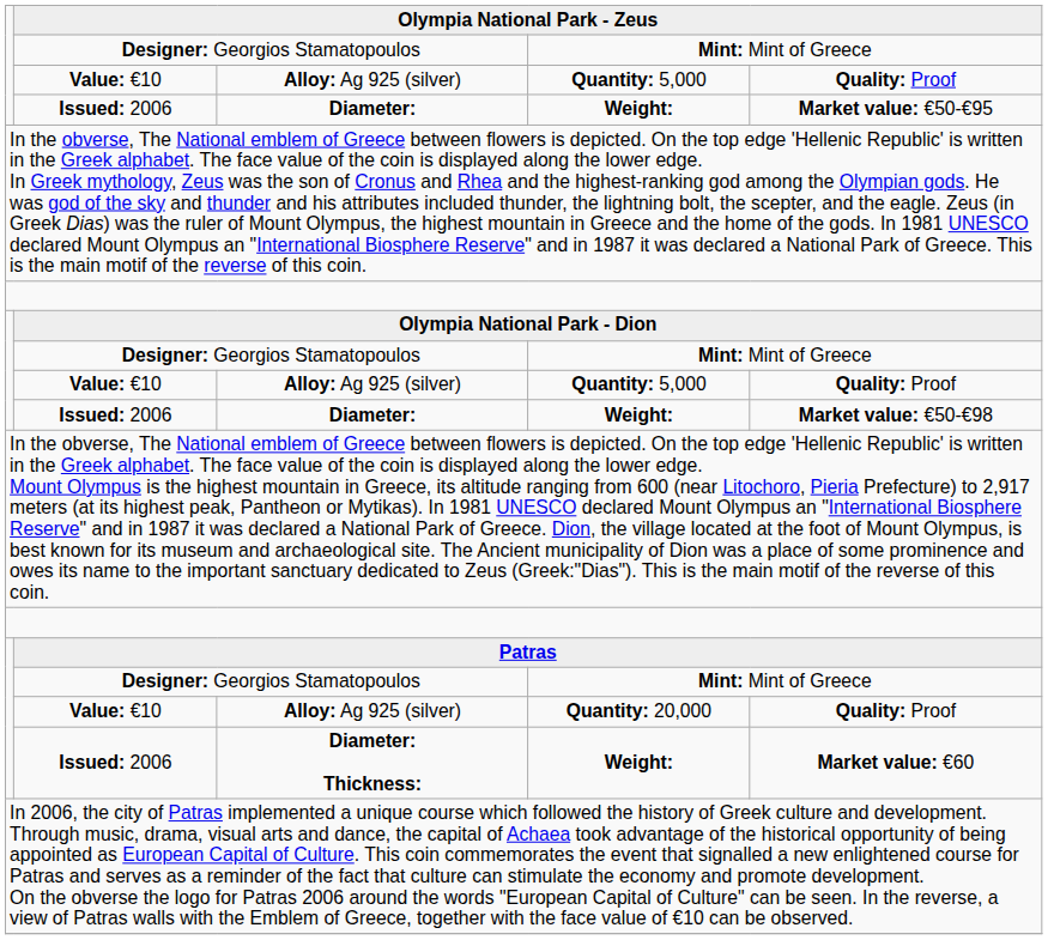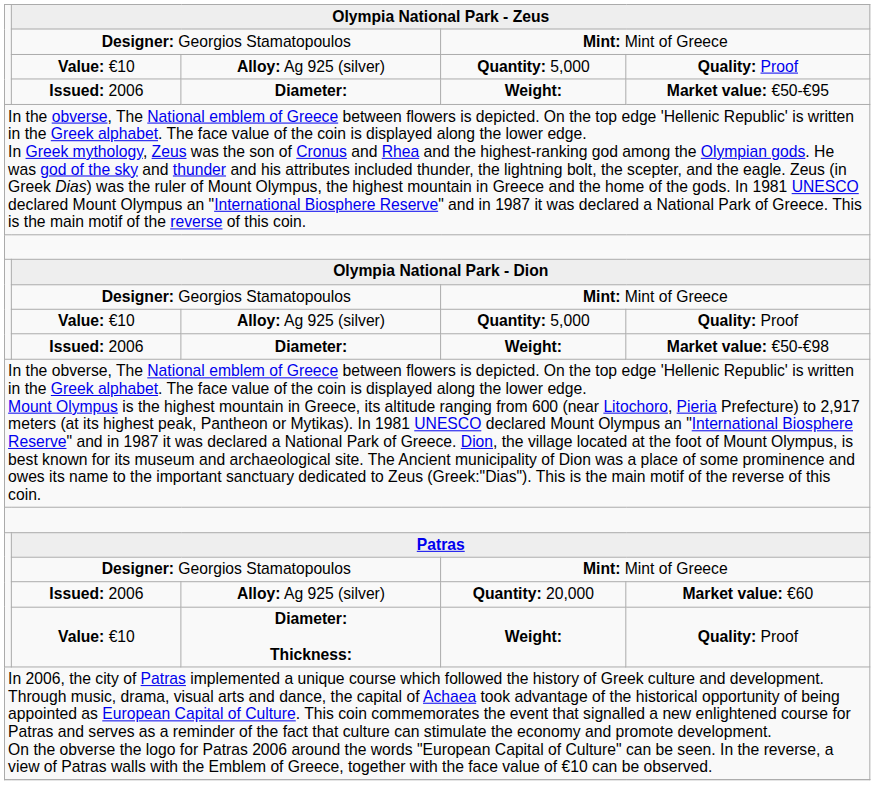 <table class="wikitable" width=100%>
 <tr>
 <td rowspan=4 width="330px" nowrap align=center></td>
 <th colspan="4" align=center style="background:#eeeeee;">Olympia National Park - Zeus</th>
 </tr>
 <tr>
 <td colspan="2" width="50%" align=center><strong>Designer:</strong> Georgios Stamatopoulos</td>
 <td colspan="2" width="50%" align=center><strong>Mint:</strong> Mint of Greece</td>
 </tr>
 <tr>
 <td align=center><strong>Value:</strong> €10</td>
 <td align=center><strong>Alloy:</strong> Ag 925 (silver)</td>
 <td align=center><strong>Quantity:</strong> 5,000</td>
 <td align=center><strong>Quality:</strong> <a href='#'>Proof</a></td>
 </tr>
 <tr>
 <td align=center><strong>Issued:</strong> 2006</td>
 <td align=center><strong>Diameter:</strong> </td>
 <td align=center><strong>Weight:</strong> </td>
 <td align=center><strong>Market value:</strong> €50-€95</td>
 </tr>
 <tr>
 <td colspan="5" align=left>In the <a href='#'>obverse</a>, The <a href='#'>National emblem of Greece</a> between flowers is depicted.  On the top edge 'Hellenic Republic' is written in the <a href='#'>Greek alphabet</a>. The face value of the coin is displayed along the lower edge.<br>In <a href='#'>Greek mythology</a>, <a href='#'>Zeus</a> was the son of <a href='#'>Cronus</a> and <a href='#'>Rhea</a> and the highest-ranking god among the <a href='#'>Olympian gods</a>. He was <a href='#'>god of the sky</a> and <a href='#'>thunder</a> and his attributes included thunder, the lightning bolt, the scepter, and the eagle. Zeus (in Greek <em>Dias</em>) was the ruler of Mount Olympus, the highest mountain in Greece and the home of the gods. In 1981 <a href='#'>UNESCO</a> declared Mount Olympus an "<a href='#'>International Biosphere Reserve</a>" and in 1987 it was declared a National Park of Greece. This is the main motif of the <a href='#'>reverse</a> of this coin.</td>
 </tr>
 <tr>
 <td colspan="5" align=left> </td>
 </tr>
 <tr>
 <td rowspan=4 width="330px" nowrap align=center></td>
 <th colspan="4" align=center style="background:#eeeeee;">Olympia National Park - Dion</th>
 </tr>
 <tr>
 <td colspan="2" width="50%" align=center><strong>Designer:</strong> Georgios Stamatopoulos</td>
 <td colspan="2" width="50%" align=center><strong>Mint:</strong> Mint of Greece</td>
 </tr>
 <tr>
 <td align=center><strong>Value:</strong> €10</td>
 <td align=center><strong>Alloy:</strong> Ag 925 (silver)</td>
 <td align=center><strong>Quantity:</strong> 5,000</td>
 <td align=center><strong>Quality:</strong> Proof</td>
 </tr>
 <tr>
 <td align=center><strong>Issued:</strong> 2006</td>
 <td align=center><strong>Diameter:</strong> </td>
 <td align=center><strong>Weight:</strong> </td>
 <td align=center><strong>Market value:</strong> €50-€98</td>
 </tr>
 <tr>
 <td colspan="5" align=left>In the obverse, The <a href='#'>National emblem of Greece</a> between flowers is depicted.  On the top edge 'Hellenic Republic' is written in the <a href='#'>Greek alphabet</a>. The face value of the coin is displayed along the lower edge.<br><a href='#'>Mount Olympus</a> is the highest mountain in Greece, its altitude ranging from 600 (near <a href='#'>Litochoro</a>, <a href='#'>Pieria</a> Prefecture) to 2,917 meters (at its highest peak, Pantheon or Mytikas). In 1981 <a href='#'>UNESCO</a> declared Mount Olympus an "<a href='#'>International Biosphere Reserve</a>" and in 1987 it was declared a National Park of Greece. <a href='#'>Dion</a>, the village located at the foot of Mount Olympus, is best known for its museum and archaeological site. The Ancient municipality of Dion was a place of some prominence and owes its name to the important sanctuary dedicated to Zeus (Greek:"Dias"). This is the main motif of the reverse of this coin.</td>
 </tr>
 <tr>
 <td colspan="5" align=left> </td>
 </tr>
 <tr>
 <td rowspan=4 width="330px" nowrap align=center></td>
 <th colspan="4" align=center style="background:#eeeeee;"><a href='#'>Patras</a></th>
 </tr>
 <tr>
 <td colspan="2" width="50%" align=center><strong>Designer:</strong> Georgios Stamatopoulos</td>
 <td colspan="2" width="50%" align=center><strong>Mint:</strong> Mint of Greece</td>
 </tr>
 <tr>
-<td align=center><strong>Value:</strong> €10</td>
+<td align=center><strong>Issued:</strong> 2006</td>
 <td align=center><strong>Alloy:</strong> Ag 925 (silver)</td>
 <td align=center><strong>Quantity:</strong> 20,000</td>
-<td align=center><strong>Quality:</strong> Proof</td>
+<td align=center><strong>Market value:</strong> €60</td>
 </tr>
 <tr>
-<td align=center><strong>Issued:</strong> 2006</td>
+<td align=center><strong>Value:</strong> €10</td>
 <td align=center><strong>Diameter:</strong> <br><br><strong>Thickness:</strong> </td>
 <td align=center><strong>Weight:</strong> </td>
-<td align=center><strong>Market value:</strong> €60</td>
+<td align=center><strong>Quality:</strong> Proof</td>
 </tr>
 <tr>
 <td colspan="5" align=left>In 2006, the city of <a href='#'>Patras</a> implemented a unique course which followed the history of Greek culture and development. Through music, drama, visual arts and dance, the capital of <a href='#'>Achaea</a> took advantage of the historical opportunity of being appointed as <a href='#'>European Capital of Culture</a>. This coin commemorates the event that signalled a new enlightened course for Patras and serves as a reminder of the fact that culture can stimulate the economy and promote development.<br>On the obverse the logo for Patras 2006 around the words "European Capital of Culture" can be seen.  In the reverse, a view of Patras walls with the Emblem of Greece, together with the face value of €10 can be observed.</td>
 </tr>
 <tr>
 </tr>
 </table>
